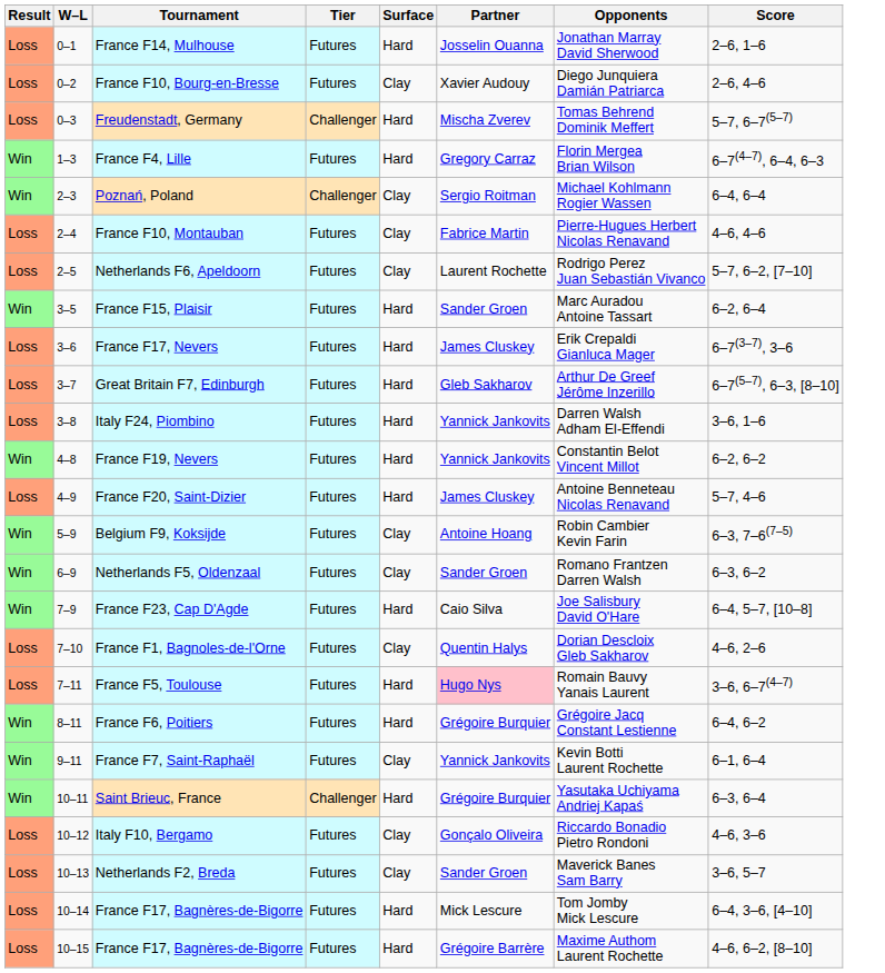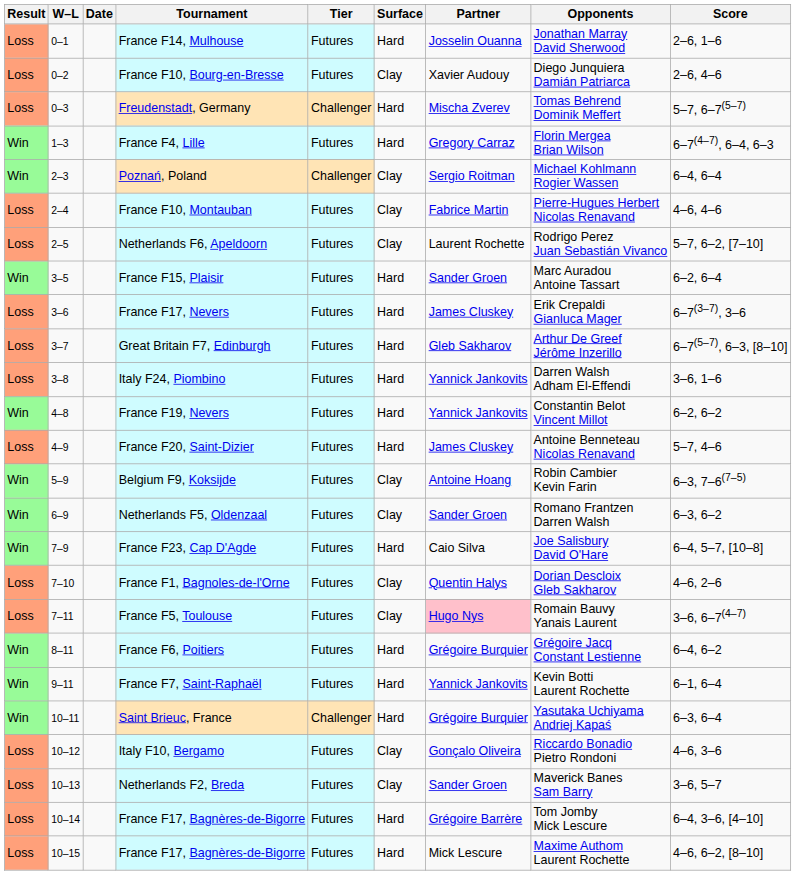 <table class="sortable wikitable">
 <tr>
 <th>Result</th>
 <th class="unsortable">W–L</th>
+<th>Date</th>
 <th>Tournament</th>
 <th>Tier</th>
 <th>Surface</th>
 <th>Partner</th>
 <th>Opponents</th>
 <th class="unsortable">Score</th>
 </tr>
 <tr>
 <td bgcolor=FFA07A>Loss</td>
 <td><small>0–1</small></td>
+<td></td>
 <td style="background:#cffcff;">France F14, <a href='#'>Mulhouse</a></td>
 <td style="background:#cffcff;">Futures</td>
 <td>Hard</td>
 <td> <a href='#'>Josselin Ouanna</a></td>
 <td> <a href='#'>Jonathan Marray</a> <br>  <a href='#'>David Sherwood</a></td>
 <td>2–6, 1–6</td>
 </tr>
 <tr>
 <td bgcolor=FFA07A>Loss</td>
 <td><small>0–2</small></td>
+<td></td>
 <td style="background:#cffcff;">France F10, <a href='#'>Bourg-en-Bresse</a></td>
 <td style="background:#cffcff;">Futures</td>
 <td>Clay</td>
 <td> Xavier Audouy</td>
 <td> Diego Junquiera <br>  <a href='#'>Damián Patriarca</a></td>
 <td>2–6, 4–6</td>
 </tr>
 <tr>
 <td bgcolor=FFA07A>Loss</td>
 <td><small>0–3</small></td>
+<td></td>
 <td style="background:moccasin;"><a href='#'>Freudenstadt</a>, Germany</td>
 <td style="background:moccasin;">Challenger</td>
 <td>Hard</td>
 <td> <a href='#'>Mischa Zverev</a></td>
 <td> <a href='#'>Tomas Behrend</a> <br>  <a href='#'>Dominik Meffert</a></td>
 <td>5–7, 6–7<sup>(5–7)</sup></td>
 </tr>
 <tr>
 <td bgcolor=98FB98>Win</td>
 <td><small>1–3</small></td>
+<td></td>
 <td style="background:#cffcff;">France F4, <a href='#'>Lille</a></td>
 <td style="background:#cffcff;">Futures</td>
 <td>Hard</td>
 <td> <a href='#'>Gregory Carraz</a></td>
 <td> <a href='#'>Florin Mergea</a> <br>  <a href='#'>Brian Wilson</a></td>
 <td>6–7<sup>(4–7)</sup>, 6–4, 6–3</td>
 </tr>
 <tr>
 <td bgcolor=98FB98>Win</td>
 <td><small>2–3</small></td>
+<td></td>
 <td style="background:moccasin;"><a href='#'>Poznań</a>, Poland</td>
 <td style="background:moccasin;">Challenger</td>
 <td>Clay</td>
 <td> <a href='#'>Sergio Roitman</a></td>
 <td> <a href='#'>Michael Kohlmann</a> <br>  <a href='#'>Rogier Wassen</a></td>
 <td>6–4, 6–4</td>
 </tr>
 <tr>
 <td bgcolor=FFA07A>Loss</td>
 <td><small>2–4</small></td>
+<td></td>
 <td style="background:#cffcff;">France F10, <a href='#'>Montauban</a></td>
 <td style="background:#cffcff;">Futures</td>
 <td>Clay</td>
 <td> <a href='#'>Fabrice Martin</a></td>
 <td> <a href='#'>Pierre-Hugues Herbert</a> <br>  <a href='#'>Nicolas Renavand</a></td>
 <td>4–6, 4–6</td>
 </tr>
 <tr>
 <td bgcolor=FFA07A>Loss</td>
 <td><small>2–5</small></td>
+<td></td>
 <td style="background:#cffcff;">Netherlands F6, <a href='#'>Apeldoorn</a></td>
 <td style="background:#cffcff;">Futures</td>
 <td>Clay</td>
 <td> Laurent Rochette</td>
 <td> Rodrigo Perez <br>  <a href='#'>Juan Sebastián Vivanco</a></td>
 <td>5–7, 6–2, [7–10]</td>
 </tr>
 <tr>
 <td bgcolor=98FB98>Win</td>
 <td><small>3–5</small></td>
+<td></td>
 <td style="background:#cffcff;">France F15, <a href='#'>Plaisir</a></td>
 <td style="background:#cffcff;">Futures</td>
 <td>Hard</td>
 <td> <a href='#'>Sander Groen</a></td>
 <td> Marc Auradou <br>  Antoine Tassart</td>
 <td>6–2, 6–4</td>
 </tr>
 <tr>
 <td bgcolor=FFA07A>Loss</td>
 <td><small>3–6</small></td>
+<td></td>
 <td style="background:#cffcff;">France F17, <a href='#'>Nevers</a></td>
 <td style="background:#cffcff;">Futures</td>
 <td>Hard</td>
 <td> <a href='#'>James Cluskey</a></td>
 <td> Erik Crepaldi <br>  <a href='#'>Gianluca Mager</a></td>
 <td>6–7<sup>(3–7)</sup>, 3–6</td>
 </tr>
 <tr>
 <td bgcolor=FFA07A>Loss</td>
 <td><small>3–7</small></td>
+<td></td>
 <td style="background:#cffcff;">Great Britain F7, <a href='#'>Edinburgh</a></td>
 <td style="background:#cffcff;">Futures</td>
 <td>Hard</td>
 <td> <a href='#'>Gleb Sakharov</a></td>
 <td> <a href='#'>Arthur De Greef</a> <br>  <a href='#'>Jérôme Inzerillo</a></td>
 <td>6–7<sup>(5–7)</sup>, 6–3, [8–10]</td>
 </tr>
 <tr>
 <td bgcolor=FFA07A>Loss</td>
 <td><small>3–8</small></td>
+<td></td>
 <td style="background:#cffcff;">Italy F24, <a href='#'>Piombino</a></td>
 <td style="background:#cffcff;">Futures</td>
 <td>Hard</td>
 <td> <a href='#'>Yannick Jankovits</a></td>
 <td> Darren Walsh <br>  Adham El-Effendi</td>
 <td>3–6, 1–6</td>
 </tr>
 <tr>
 <td bgcolor=98FB98>Win</td>
 <td><small>4–8</small></td>
+<td></td>
 <td style="background:#cffcff;">France F19, <a href='#'>Nevers</a></td>
 <td style="background:#cffcff;">Futures</td>
 <td>Hard</td>
 <td> <a href='#'>Yannick Jankovits</a></td>
 <td> Constantin Belot <br>  <a href='#'>Vincent Millot</a></td>
 <td>6–2, 6–2</td>
 </tr>
 <tr>
 <td bgcolor=FFA07A>Loss</td>
 <td><small>4–9</small></td>
+<td></td>
 <td style="background:#cffcff;">France F20, <a href='#'>Saint-Dizier</a></td>
 <td style="background:#cffcff;">Futures</td>
 <td>Hard</td>
 <td> <a href='#'>James Cluskey</a></td>
 <td> Antoine Benneteau <br>  <a href='#'>Nicolas Renavand</a></td>
 <td>5–7, 4–6</td>
 </tr>
 <tr>
 <td bgcolor=98FB98>Win</td>
 <td><small>5–9</small></td>
+<td></td>
 <td style="background:#cffcff;">Belgium F9, <a href='#'>Koksijde</a></td>
 <td style="background:#cffcff;">Futures</td>
 <td>Clay</td>
 <td> <a href='#'>Antoine Hoang</a></td>
 <td> Robin Cambier <br>  Kevin Farin</td>
 <td>6–3, 7–6<sup>(7–5)</sup></td>
 </tr>
 <tr>
 <td bgcolor=98FB98>Win</td>
 <td><small>6–9</small></td>
+<td></td>
 <td style="background:#cffcff;">Netherlands F5, <a href='#'>Oldenzaal</a></td>
 <td style="background:#cffcff;">Futures</td>
 <td>Clay</td>
 <td> <a href='#'>Sander Groen</a></td>
 <td> Romano Frantzen <br>  Darren Walsh</td>
 <td>6–3, 6–2</td>
 </tr>
 <tr>
 <td bgcolor=98FB98>Win</td>
 <td><small>7–9</small></td>
+<td></td>
 <td style="background:#cffcff;">France F23, <a href='#'>Cap D'Agde</a></td>
 <td style="background:#cffcff;">Futures</td>
 <td>Hard</td>
 <td> Caio Silva</td>
 <td> <a href='#'>Joe Salisbury</a> <br>  <a href='#'>David O'Hare</a></td>
 <td>6–4, 5–7, [10–8]</td>
 </tr>
 <tr>
 <td bgcolor=FFA07A>Loss</td>
 <td><small>7–10</small></td>
+<td></td>
 <td style="background:#cffcff;">France F1, <a href='#'>Bagnoles-de-l'Orne</a></td>
 <td style="background:#cffcff;">Futures</td>
 <td>Clay</td>
 <td> <a href='#'>Quentin Halys</a></td>
 <td> <a href='#'>Dorian Descloix</a> <br>  <a href='#'>Gleb Sakharov</a></td>
 <td>4–6, 2–6</td>
 </tr>
 <tr>
 <td bgcolor=FFA07A>Loss</td>
 <td><small>7–11</small></td>
+<td></td>
 <td style="background:#cffcff;">France F5, <a href='#'>Toulouse</a></td>
 <td style="background:#cffcff;">Futures</td>
-<td>Hard</td>
+<td>Clay</td>
 <td style="background: pink;"> <a href='#'>Hugo Nys</a></td>
 <td> Romain Bauvy <br>  Yanais Laurent</td>
 <td>3–6, 6–7<sup>(4–7)</sup></td>
 </tr>
 <tr>
 <td bgcolor=98FB98>Win</td>
 <td><small>8–11</small></td>
+<td></td>
 <td style="background:#cffcff;">France F6, <a href='#'>Poitiers</a></td>
 <td style="background:#cffcff;">Futures</td>
 <td>Hard</td>
 <td> <a href='#'>Grégoire Burquier</a></td>
 <td> <a href='#'>Grégoire Jacq</a> <br>  <a href='#'>Constant Lestienne</a></td>
 <td>6–4, 6–2</td>
 </tr>
 <tr>
 <td bgcolor=98FB98>Win</td>
 <td><small>9–11</small></td>
+<td></td>
 <td style="background:#cffcff;">France F7, <a href='#'>Saint-Raphaël</a></td>
 <td style="background:#cffcff;">Futures</td>
-<td>Clay</td>
+<td>Hard</td>
 <td> <a href='#'>Yannick Jankovits</a></td>
 <td> Kevin Botti <br>  Laurent Rochette</td>
 <td>6–1, 6–4</td>
 </tr>
 <tr>
 <td bgcolor=98FB98>Win</td>
 <td><small>10–11</small></td>
+<td></td>
 <td style="background:moccasin;"><a href='#'>Saint Brieuc</a>, France</td>
 <td style="background:moccasin;">Challenger</td>
 <td>Hard</td>
 <td> <a href='#'>Grégoire Burquier</a></td>
 <td> <a href='#'>Yasutaka Uchiyama</a> <br>  <a href='#'>Andriej Kapaś</a></td>
 <td>6–3, 6–4</td>
 </tr>
 <tr>
 <td bgcolor=FFA07A>Loss</td>
 <td><small>10–12</small></td>
+<td></td>
 <td style="background:#cffcff;">Italy F10, <a href='#'>Bergamo</a></td>
 <td style="background:#cffcff;">Futures</td>
 <td>Clay</td>
 <td> <a href='#'>Gonçalo Oliveira</a></td>
 <td> <a href='#'>Riccardo Bonadio</a> <br>  Pietro Rondoni</td>
 <td>4–6, 3–6</td>
 </tr>
 <tr>
 <td bgcolor=FFA07A>Loss</td>
 <td><small>10–13</small></td>
+<td></td>
 <td style="background:#cffcff;">Netherlands F2, <a href='#'>Breda</a></td>
 <td style="background:#cffcff;">Futures</td>
 <td>Clay</td>
 <td> <a href='#'>Sander Groen</a></td>
 <td> Maverick Banes <br>  <a href='#'>Sam Barry</a></td>
 <td>3–6, 5–7</td>
 </tr>
 <tr>
 <td bgcolor=FFA07A>Loss</td>
 <td><small>10–14</small></td>
+<td></td>
 <td style="background:#cffcff;">France F17, <a href='#'>Bagnères-de-Bigorre</a></td>
 <td style="background:#cffcff;">Futures</td>
 <td>Hard</td>
-<td> Mick Lescure</td>
+<td> <a href='#'>Grégoire Barrère</a></td>
 <td> Tom Jomby <br>  Mick Lescure</td>
 <td>6–4, 3–6, [4–10]</td>
 </tr>
 <tr>
 <td bgcolor=FFA07A>Loss</td>
 <td><small>10–15</small></td>
+<td></td>
 <td style="background:#cffcff;">France F17, <a href='#'>Bagnères-de-Bigorre</a></td>
 <td style="background:#cffcff;">Futures</td>
 <td>Hard</td>
-<td> <a href='#'>Grégoire Barrère</a></td>
+<td> Mick Lescure</td>
 <td> <a href='#'>Maxime Authom</a> <br>  Laurent Rochette</td>
 <td>4–6, 6–2, [8–10]</td>
 </tr>
 </table>
